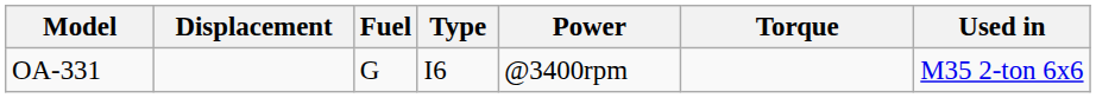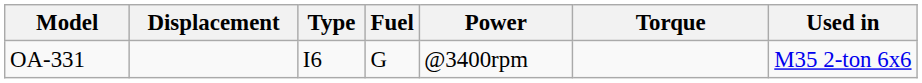 <table class="wikitable">
 <tr>
 <th style="width: 80px;">Model</th>
 <th style="width: 110px;">Displacement</th>
+<th style="width: 40px;">Type</th>
 <th style="width: 30px;">Fuel</th>
-<th style="width: 40px;">Type</th>
 <th style="width: 100px;">Power</th>
 <th style="width: 130px;">Torque</th>
 <th>Used in</th>
 </tr>
 <tr>
 <td>OA-331</td>
 <td></td>
+<td>I6</td>
 <td>G</td>
-<td>I6</td>
 <td> @3400rpm</td>
 <td></td>
 <td><a href='#'>M35 2-ton 6x6</a></td>
 </tr>
 </table>
